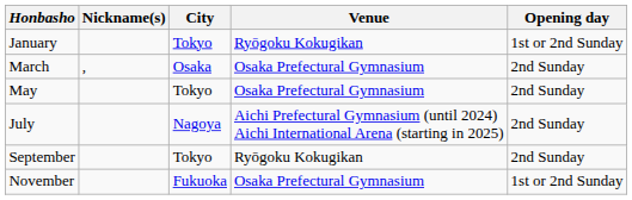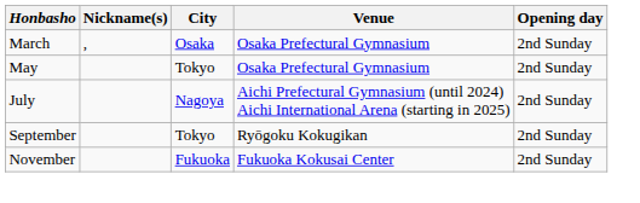 <table class="wikitable">
 <tr>
 <th><em>Honbasho</em></th>
 <th>Nickname(s)</th>
 <th>City</th>
 <th>Venue</th>
 <th>Opening day</th>
-</tr>
-<tr>
-<td>January</td>
-<td></td>
-<td><a href='#'>Tokyo</a></td>
-<td><a href='#'>Ryōgoku Kokugikan</a></td>
-<td>1st or 2nd Sunday</td>
 </tr>
 <tr>
 <td>March</td>
 <td>,<br></td>
 <td><a href='#'>Osaka</a></td>
 <td><a href='#'>Osaka Prefectural Gymnasium</a></td>
 <td>2nd Sunday</td>
 </tr>
 <tr>
 <td>May</td>
 <td></td>
 <td>Tokyo</td>
 <td><a href='#'>Osaka Prefectural Gymnasium</a></td>
 <td>2nd Sunday</td>
 </tr>
 <tr>
 <td>July</td>
 <td></td>
 <td><a href='#'>Nagoya</a></td>
 <td><a href='#'>Aichi Prefectural Gymnasium</a> (until 2024)<br><a href='#'>Aichi International Arena</a> (starting in 2025)</td>
 <td>2nd Sunday</td>
 </tr>
 <tr>
 <td>September</td>
 <td></td>
 <td>Tokyo</td>
 <td>Ryōgoku Kokugikan</td>
 <td>2nd Sunday</td>
 </tr>
 <tr>
 <td>November</td>
 <td></td>
 <td><a href='#'>Fukuoka</a></td>
-<td><a href='#'>Osaka Prefectural Gymnasium</a></td>
-<td>1st or 2nd Sunday</td>
+<td><a href='#'>Fukuoka Kokusai Center</a></td>
+<td>2nd Sunday</td>
 </tr>
 </table>
